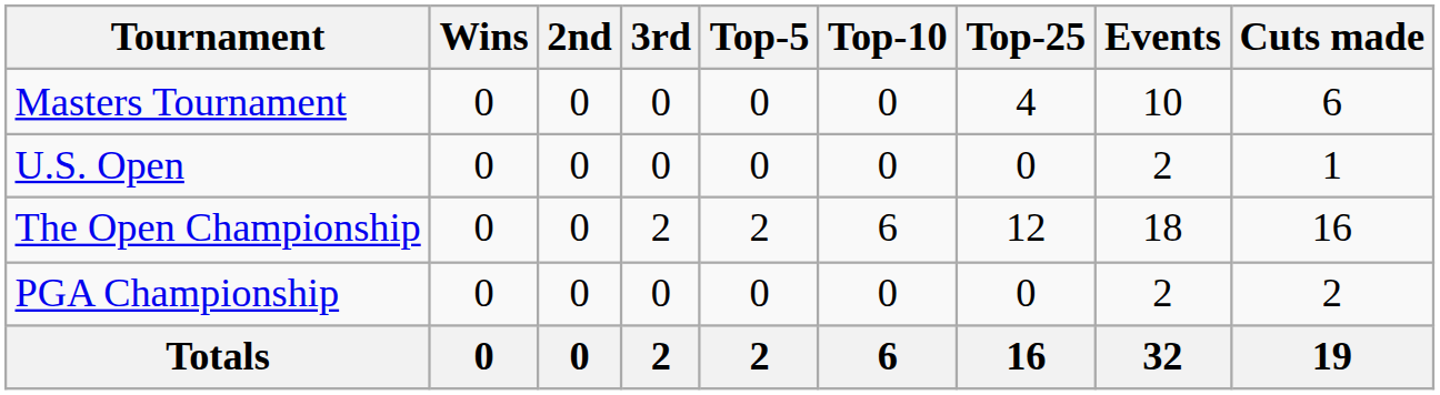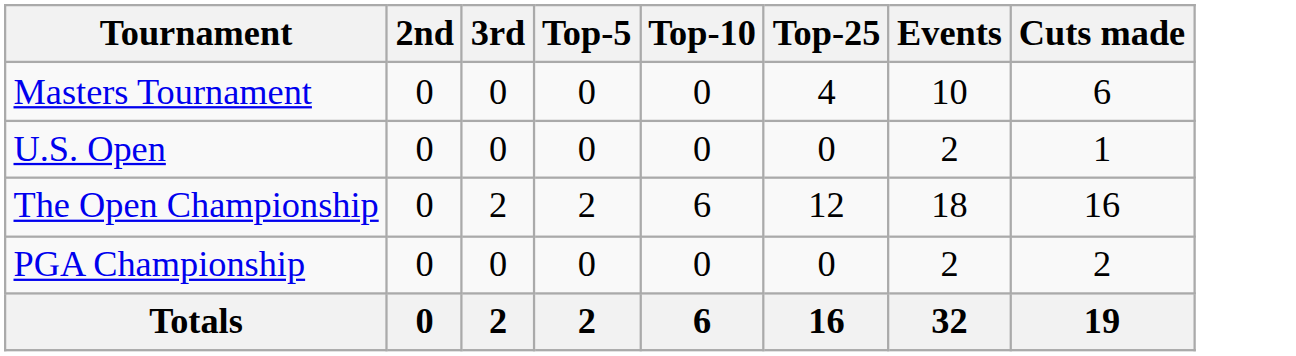 <table class=wikitable style=text-align:center>
 <tr>
 <th>Tournament</th>
-<th>Wins</th>
 <th>2nd</th>
 <th>3rd</th>
 <th>Top-5</th>
 <th>Top-10</th>
 <th>Top-25</th>
 <th>Events</th>
 <th>Cuts made</th>
 </tr>
 <tr>
 <td align=left><a href='#'>Masters Tournament</a></td>
-<td>0</td>
 <td>0</td>
 <td>0</td>
 <td>0</td>
 <td>0</td>
 <td>4</td>
 <td>10</td>
 <td>6</td>
 </tr>
 <tr>
 <td align=left><a href='#'>U.S. Open</a></td>
 <td>0</td>
 <td>0</td>
 <td>0</td>
 <td>0</td>
 <td>0</td>
-<td>0</td>
 <td>2</td>
 <td>1</td>
 </tr>
 <tr>
 <td align=left><a href='#'>The Open Championship</a></td>
-<td>0</td>
 <td>0</td>
 <td>2</td>
 <td>2</td>
 <td>6</td>
 <td>12</td>
 <td>18</td>
 <td>16</td>
 </tr>
 <tr>
 <td align=left><a href='#'>PGA Championship</a></td>
 <td>0</td>
 <td>0</td>
 <td>0</td>
 <td>0</td>
 <td>0</td>
-<td>0</td>
 <td>2</td>
 <td>2</td>
 </tr>
 <tr>
 <th>Totals</th>
-<th>0</th>
 <th>0</th>
 <th>2</th>
 <th>2</th>
 <th>6</th>
 <th>16</th>
 <th>32</th>
 <th>19</th>
 </tr>
 </table>
